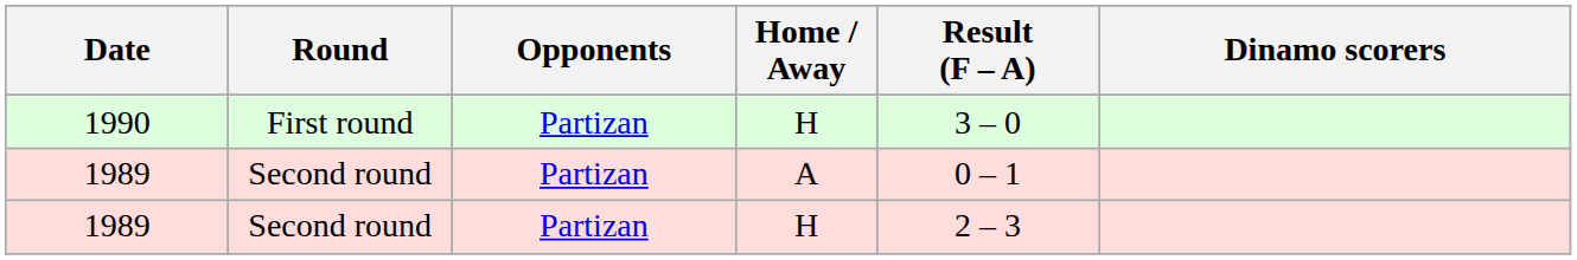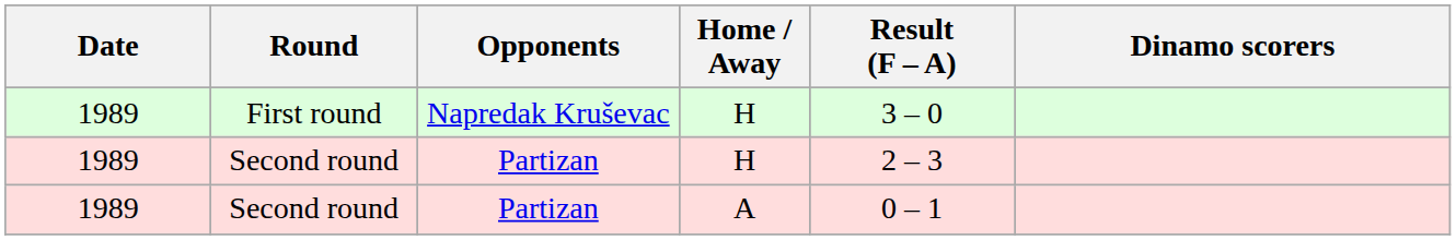 <table class="wikitable" style="text-align:center">
 <tr>
 <th width="100">Date</th>
 <th width="100">Round</th>
 <th width="130">Opponents</th>
 <th width="60">Home /<br>Away</th>
 <th width="100">Result<br> (F – A)</th>
 <th width="220">Dinamo scorers</th>
 </tr>
 <tr bgcolor="#ddffdd">
-<td>1990</td>
+<td>1989</td>
 <td>First round</td>
+<td><a href='#'>Napredak Kruševac</a></td>
+<td>H</td>
+<td>3 – 0</td>
+<td></td>
+</tr>
+<tr bgcolor="#ffdddd">
+<td>1989</td>
+<td>Second round</td>
 <td><a href='#'>Partizan</a></td>
 <td>H</td>
-<td>3 – 0</td>
+<td>2 – 3</td>
 <td></td>
 </tr>
 <tr bgcolor="#ffdddd">
 <td>1989</td>
 <td>Second round</td>
 <td><a href='#'>Partizan</a></td>
 <td>A</td>
 <td>0 – 1</td>
 <td></td>
 </tr>
-<tr bgcolor="#ffdddd">
-<td>1989</td>
-<td>Second round</td>
-<td><a href='#'>Partizan</a></td>
-<td>H</td>
-<td>2 – 3</td>
-<td></td>
-</tr>
 </table>
